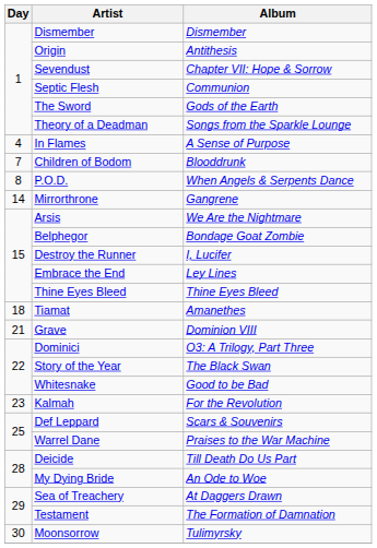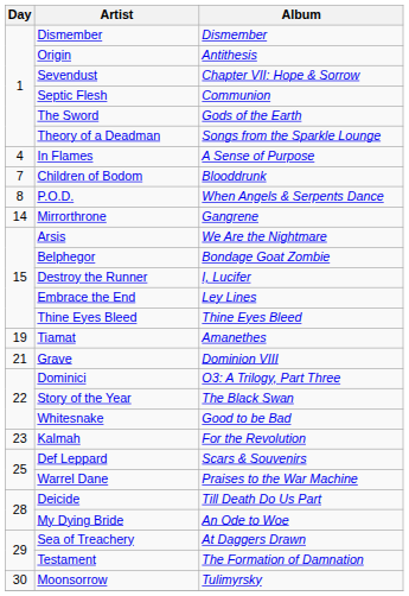 <table class="wikitable" border="1">
 <tr>
 <th>Day</th>
 <th width="200">Artist</th>
 <th width="250">Album</th>
 </tr>
 <tr>
 <td align="center" rowspan="6">1</td>
 <td><a href='#'>Dismember</a></td>
 <td><em><a href='#'>Dismember</a></em></td>
 </tr>
 <tr>
 <td><a href='#'>Origin</a></td>
 <td><em><a href='#'>Antithesis</a></em></td>
 </tr>
 <tr>
 <td><a href='#'>Sevendust</a></td>
 <td><em><a href='#'>Chapter VII: Hope & Sorrow</a></em></td>
 </tr>
 <tr>
 <td><a href='#'>Septic Flesh</a></td>
 <td><em><a href='#'>Communion</a></em></td>
 </tr>
 <tr>
 <td><a href='#'>The Sword</a></td>
 <td><em><a href='#'>Gods of the Earth</a></em></td>
 </tr>
 <tr>
 <td><a href='#'>Theory of a Deadman</a></td>
 <td><em><a href='#'>Songs from the Sparkle Lounge</a></em></td>
 </tr>
 <tr>
 <td align="center" rowspan="1">4</td>
 <td><a href='#'>In Flames</a></td>
 <td><em><a href='#'>A Sense of Purpose</a></em></td>
 </tr>
 <tr>
 <td align="center" rowspan="1">7</td>
 <td><a href='#'>Children of Bodom</a></td>
 <td><em><a href='#'>Blooddrunk</a></em></td>
 </tr>
 <tr>
 <td align="center" rowspan="1">8</td>
 <td><a href='#'>P.O.D.</a></td>
 <td><em><a href='#'>When Angels & Serpents Dance</a></em></td>
 </tr>
 <tr>
 <td align="center" rowspan="1">14</td>
 <td><a href='#'>Mirrorthrone</a></td>
 <td><em><a href='#'>Gangrene</a></em></td>
 </tr>
 <tr>
 <td align="center" rowspan="5">15</td>
 <td><a href='#'>Arsis</a></td>
 <td><em><a href='#'>We Are the Nightmare</a></em></td>
 </tr>
 <tr>
 <td><a href='#'>Belphegor</a></td>
 <td><em><a href='#'>Bondage Goat Zombie</a></em></td>
 </tr>
 <tr>
 <td><a href='#'>Destroy the Runner</a></td>
 <td><em><a href='#'>I, Lucifer</a></em></td>
 </tr>
 <tr>
 <td><a href='#'>Embrace the End</a></td>
 <td><em><a href='#'>Ley Lines</a></em></td>
 </tr>
 <tr>
 <td><a href='#'>Thine Eyes Bleed</a></td>
 <td><em><a href='#'>Thine Eyes Bleed</a></em></td>
 </tr>
 <tr>
-<td align="center" rowspan="1">18</td>
+<td align="center" rowspan="1">19</td>
 <td><a href='#'>Tiamat</a></td>
 <td><em><a href='#'>Amanethes</a></em></td>
 </tr>
 <tr>
 <td align="center" rowspan="1">21</td>
 <td><a href='#'>Grave</a></td>
 <td><em><a href='#'>Dominion VIII</a></em></td>
 </tr>
 <tr>
 <td align="center" rowspan="3">22</td>
 <td><a href='#'>Dominici</a></td>
 <td><em><a href='#'>O3: A Trilogy, Part Three</a></em></td>
 </tr>
 <tr>
 <td><a href='#'>Story of the Year</a></td>
 <td><em><a href='#'>The Black Swan</a></em></td>
 </tr>
 <tr>
 <td><a href='#'>Whitesnake</a></td>
 <td><em><a href='#'>Good to be Bad</a></em></td>
 </tr>
 <tr>
 <td align="center" rowspan="1">23</td>
 <td><a href='#'>Kalmah</a></td>
 <td><em><a href='#'>For the Revolution</a></em></td>
 </tr>
 <tr>
 <td align="center" rowspan="2">25</td>
 <td><a href='#'>Def Leppard</a></td>
 <td><em><a href='#'>Scars & Souvenirs</a></em></td>
 </tr>
 <tr>
 <td><a href='#'>Warrel Dane</a></td>
 <td><em><a href='#'>Praises to the War Machine</a></em></td>
 </tr>
 <tr>
 <td align="center" rowspan="2">28</td>
 <td><a href='#'>Deicide</a></td>
 <td><em><a href='#'>Till Death Do Us Part</a></em></td>
 </tr>
 <tr>
 <td><a href='#'>My Dying Bride</a></td>
 <td><em><a href='#'>An Ode to Woe</a></em></td>
 </tr>
 <tr>
 <td align="center" rowspan="2">29</td>
 <td><a href='#'>Sea of Treachery</a></td>
 <td><em><a href='#'>At Daggers Drawn</a></em></td>
 </tr>
 <tr>
 <td><a href='#'>Testament</a></td>
 <td><em><a href='#'>The Formation of Damnation</a></em></td>
 </tr>
 <tr>
 <td align="center" rowspan="1">30</td>
 <td><a href='#'>Moonsorrow</a></td>
 <td><em><a href='#'>Tulimyrsky</a></em></td>
 </tr>
 <tr>
 </tr>
 </table>
